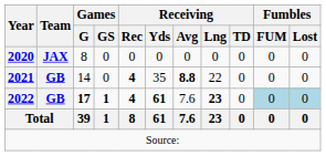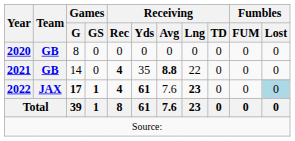 <table class="wikitable" style="text-align:center">
 <tr>
 <th rowspan="2">Year</th>
 <th rowspan="2">Team</th>
 <th colspan="2">Games</th>
 <th colspan="5">Receiving</th>
 <th colspan="2">Fumbles</th>
 </tr>
 <tr>
 <th>G</th>
 <th>GS</th>
 <th>Rec</th>
 <th>Yds</th>
 <th>Avg</th>
 <th>Lng</th>
 <th>TD</th>
 <th>FUM</th>
 <th>Lost</th>
 </tr>
 <tr>
 <th><a href='#'>2020</a></th>
-<th><a href='#'>JAX</a></th>
+<th><a href='#'>GB</a></th>
 <td>8</td>
 <td>0</td>
 <td>0</td>
 <td>0</td>
 <td>0</td>
 <td>0</td>
 <td>0</td>
 <td>0</td>
 <td>0</td>
 </tr>
 <tr>
 <th><a href='#'>2021</a></th>
 <th><a href='#'>GB</a></th>
 <td>14</td>
 <td>0</td>
 <td><strong>4</strong></td>
 <td>35</td>
 <td><strong>8.8</strong></td>
 <td>22</td>
 <td>0</td>
 <td>0</td>
 <td>0</td>
 </tr>
 <tr>
 <th><a href='#'>2022</a></th>
-<th><a href='#'>GB</a></th>
+<th><a href='#'>JAX</a></th>
 <td><strong>17</strong></td>
 <td><strong>1</strong></td>
 <td><strong>4</strong></td>
 <td><strong>61</strong></td>
 <td>7.6</td>
 <td><strong>23</strong></td>
 <td>0</td>
-<td style="background: lightblue;">0</td>
+<td>0</td>
 <td style="background: lightblue;">0</td>
 </tr>
 <tr>
 <th colspan="2">Total</th>
 <th>39</th>
 <th>1</th>
 <th>8</th>
 <th>61</th>
 <th>7.6</th>
 <th>23</th>
 <th>0</th>
 <th>0</th>
 <th>0</th>
 </tr>
 <tr>
 <td colspan="11"><small>Source: </small></td>
 </tr>
 </table>
